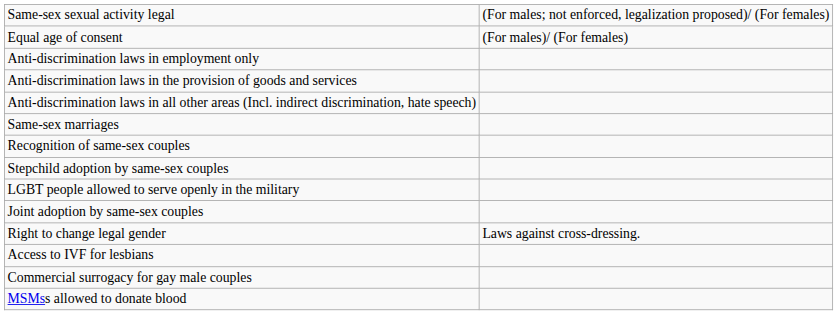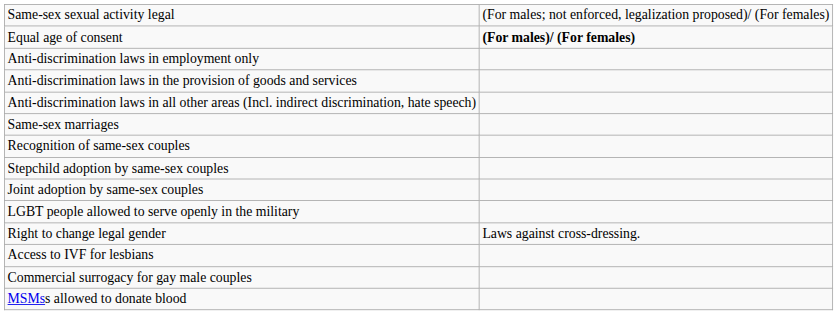 <table class="wikitable">
 <tr>
 <td>Same-sex sexual activity legal</td>
 <td> (For males; not enforced, legalization proposed)/ (For females)</td>
 </tr>
 <tr>
 <td>Equal age of consent</td>
-<td> (For males)/ (For females)</td>
+<td><strong> (For males)/ (For females)</strong></td>
 </tr>
 <tr>
 <td>Anti-discrimination laws in employment only</td>
 <td></td>
 </tr>
 <tr>
 <td>Anti-discrimination laws in the provision of goods and services</td>
 <td></td>
 </tr>
 <tr>
 <td>Anti-discrimination laws in all other areas (Incl. indirect discrimination, hate speech)</td>
 <td></td>
 </tr>
 <tr>
 <td>Same-sex marriages</td>
 <td></td>
 </tr>
 <tr>
 <td>Recognition of same-sex couples</td>
 <td></td>
 </tr>
 <tr>
 <td>Stepchild adoption by same-sex couples</td>
 <td></td>
 </tr>
 <tr>
-<td>LGBT people allowed to serve openly in the military</td>
+<td>Joint adoption by same-sex couples</td>
 <td></td>
 </tr>
 <tr>
-<td>Joint adoption by same-sex couples</td>
+<td>LGBT people allowed to serve openly in the military</td>
 <td></td>
 </tr>
 <tr>
 <td>Right to change legal gender</td>
 <td> Laws against cross-dressing.</td>
 </tr>
 <tr>
 <td>Access to IVF for lesbians</td>
 <td></td>
 </tr>
 <tr>
 <td>Commercial surrogacy for gay male couples</td>
 <td></td>
 </tr>
 <tr>
 <td><a href='#'>MSMs</a>s allowed to donate blood</td>
 <td></td>
 </tr>
 </table>
